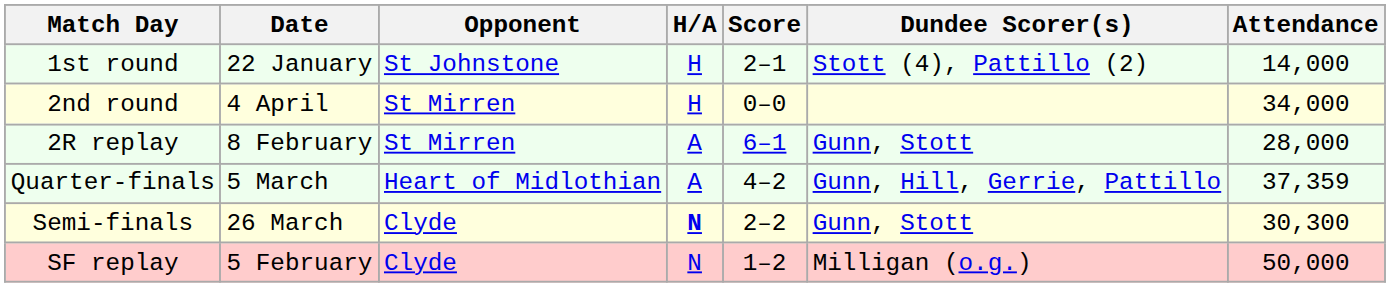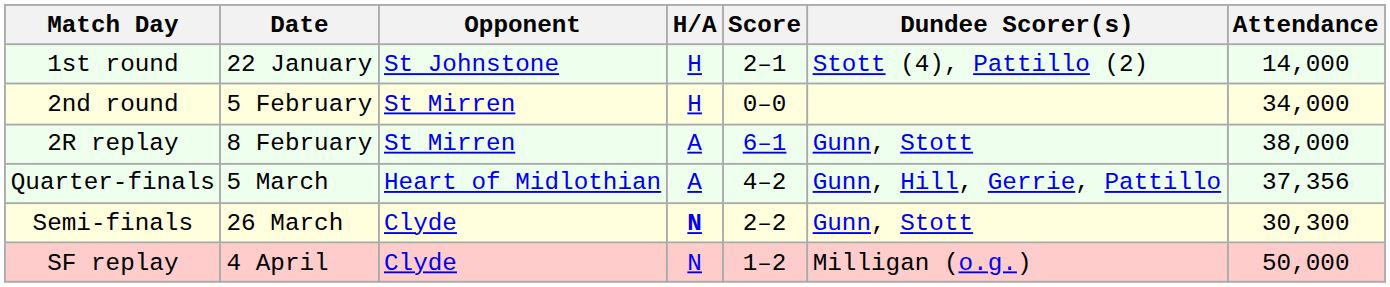 <table class="wikitable" style="text-align:center">
 <tr>
 <th>Match Day</th>
 <th>Date</th>
 <th>Opponent</th>
 <th>H/A</th>
 <th>Score</th>
 <th>Dundee Scorer(s)</th>
 <th>Attendance</th>
 </tr>
 <tr bgcolor="#EEFFEE">
 <td>1st round</td>
 <td align="left">22 January</td>
 <td align="left"><a href='#'>St Johnstone</a></td>
 <td><a href='#'>H</a></td>
 <td>2–1</td>
 <td align="left"><a href='#'>Stott</a> (4), <a href='#'>Pattillo</a> (2)</td>
 <td>14,000</td>
 </tr>
 <tr bgcolor="#FFFFDD">
 <td>2nd round</td>
-<td align="left">4 April</td>
+<td align="left">5 February</td>
 <td align="left"><a href='#'>St Mirren</a></td>
 <td><a href='#'>H</a></td>
 <td>0–0</td>
 <td align="left"></td>
 <td>34,000</td>
 </tr>
 <tr bgcolor="#EEFFEE">
 <td>2R replay</td>
 <td align="left">8 February</td>
 <td align="left"><a href='#'>St Mirren</a></td>
 <td><a href='#'>A</a></td>
 <td><a href='#'>6–1</a></td>
 <td align="left"><a href='#'>Gunn</a>, <a href='#'>Stott</a></td>
-<td>28,000</td>
+<td>38,000</td>
 </tr>
 <tr bgcolor="#EEFFEE">
 <td>Quarter-finals</td>
 <td align="left">5 March</td>
 <td align="left"><a href='#'>Heart of Midlothian</a></td>
 <td><a href='#'>A</a></td>
 <td>4–2</td>
 <td align="left"><a href='#'>Gunn</a>, <a href='#'>Hill</a>, <a href='#'>Gerrie</a>, <a href='#'>Pattillo</a></td>
-<td>37,359</td>
+<td>37,356</td>
 </tr>
 <tr bgcolor="#FFFFDD">
 <td>Semi-finals</td>
 <td align="left">26 March</td>
 <td align="left"><a href='#'>Clyde</a></td>
 <td><strong><a href='#'>N</a></strong></td>
 <td>2–2</td>
 <td align="left"><a href='#'>Gunn</a>, <a href='#'>Stott</a></td>
 <td>30,300</td>
 </tr>
 <tr bgcolor="#FFCCCC">
 <td>SF replay</td>
-<td align="left">5 February</td>
+<td align="left">4 April</td>
 <td align="left"><a href='#'>Clyde</a></td>
 <td><a href='#'>N</a></td>
 <td>1–2</td>
 <td align="left">Milligan (<a href='#'>o.g.</a>)</td>
 <td>50,000</td>
 </tr>
 </table>
